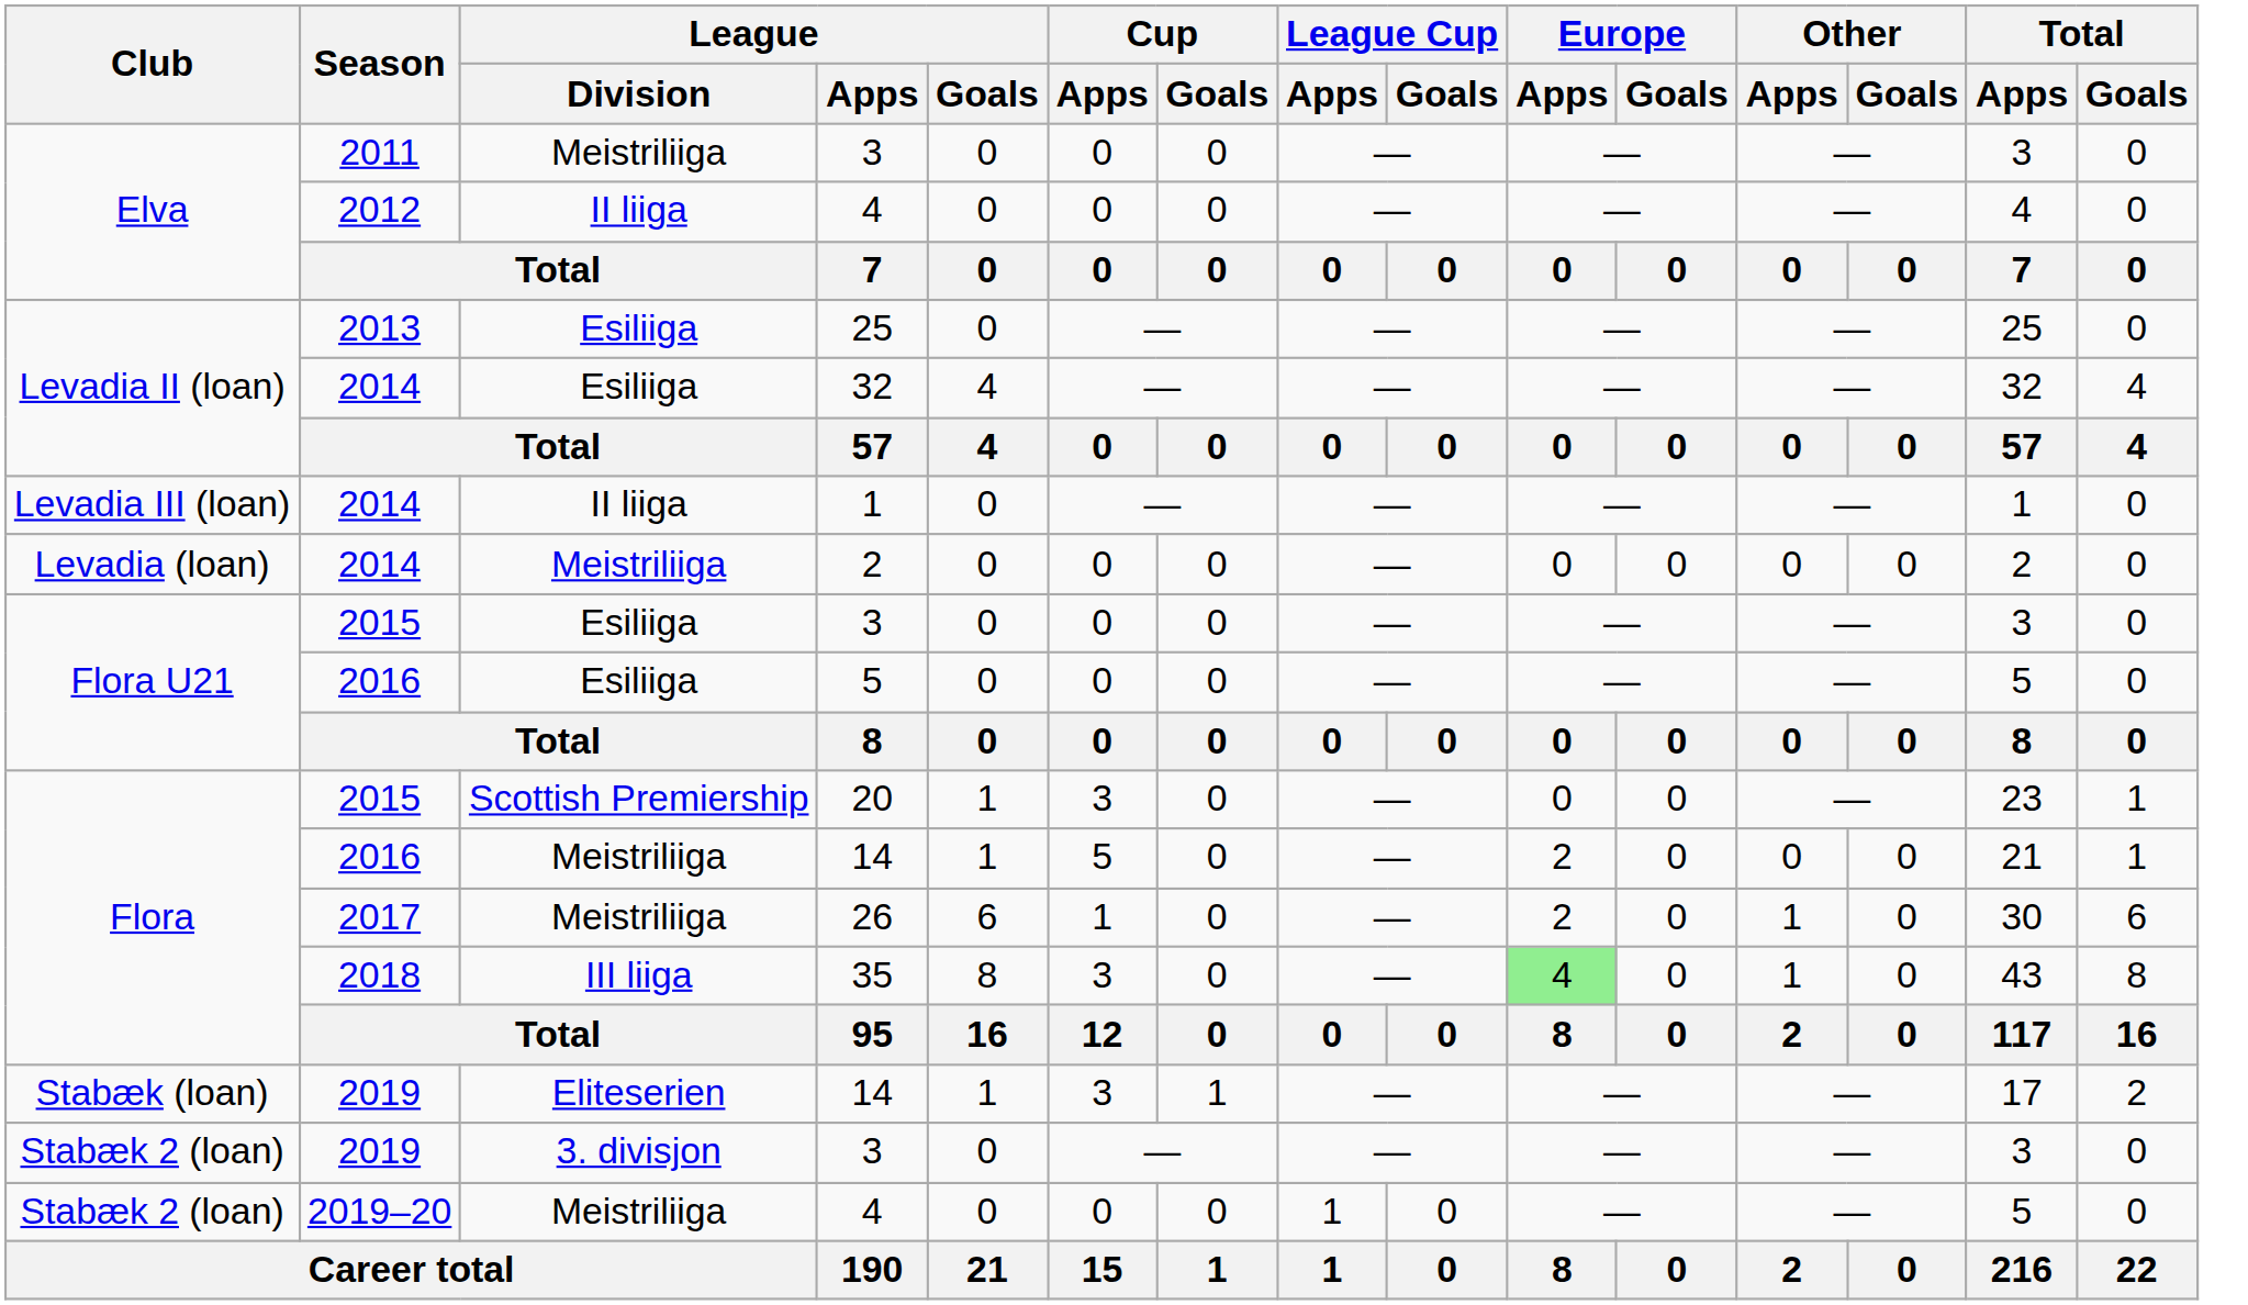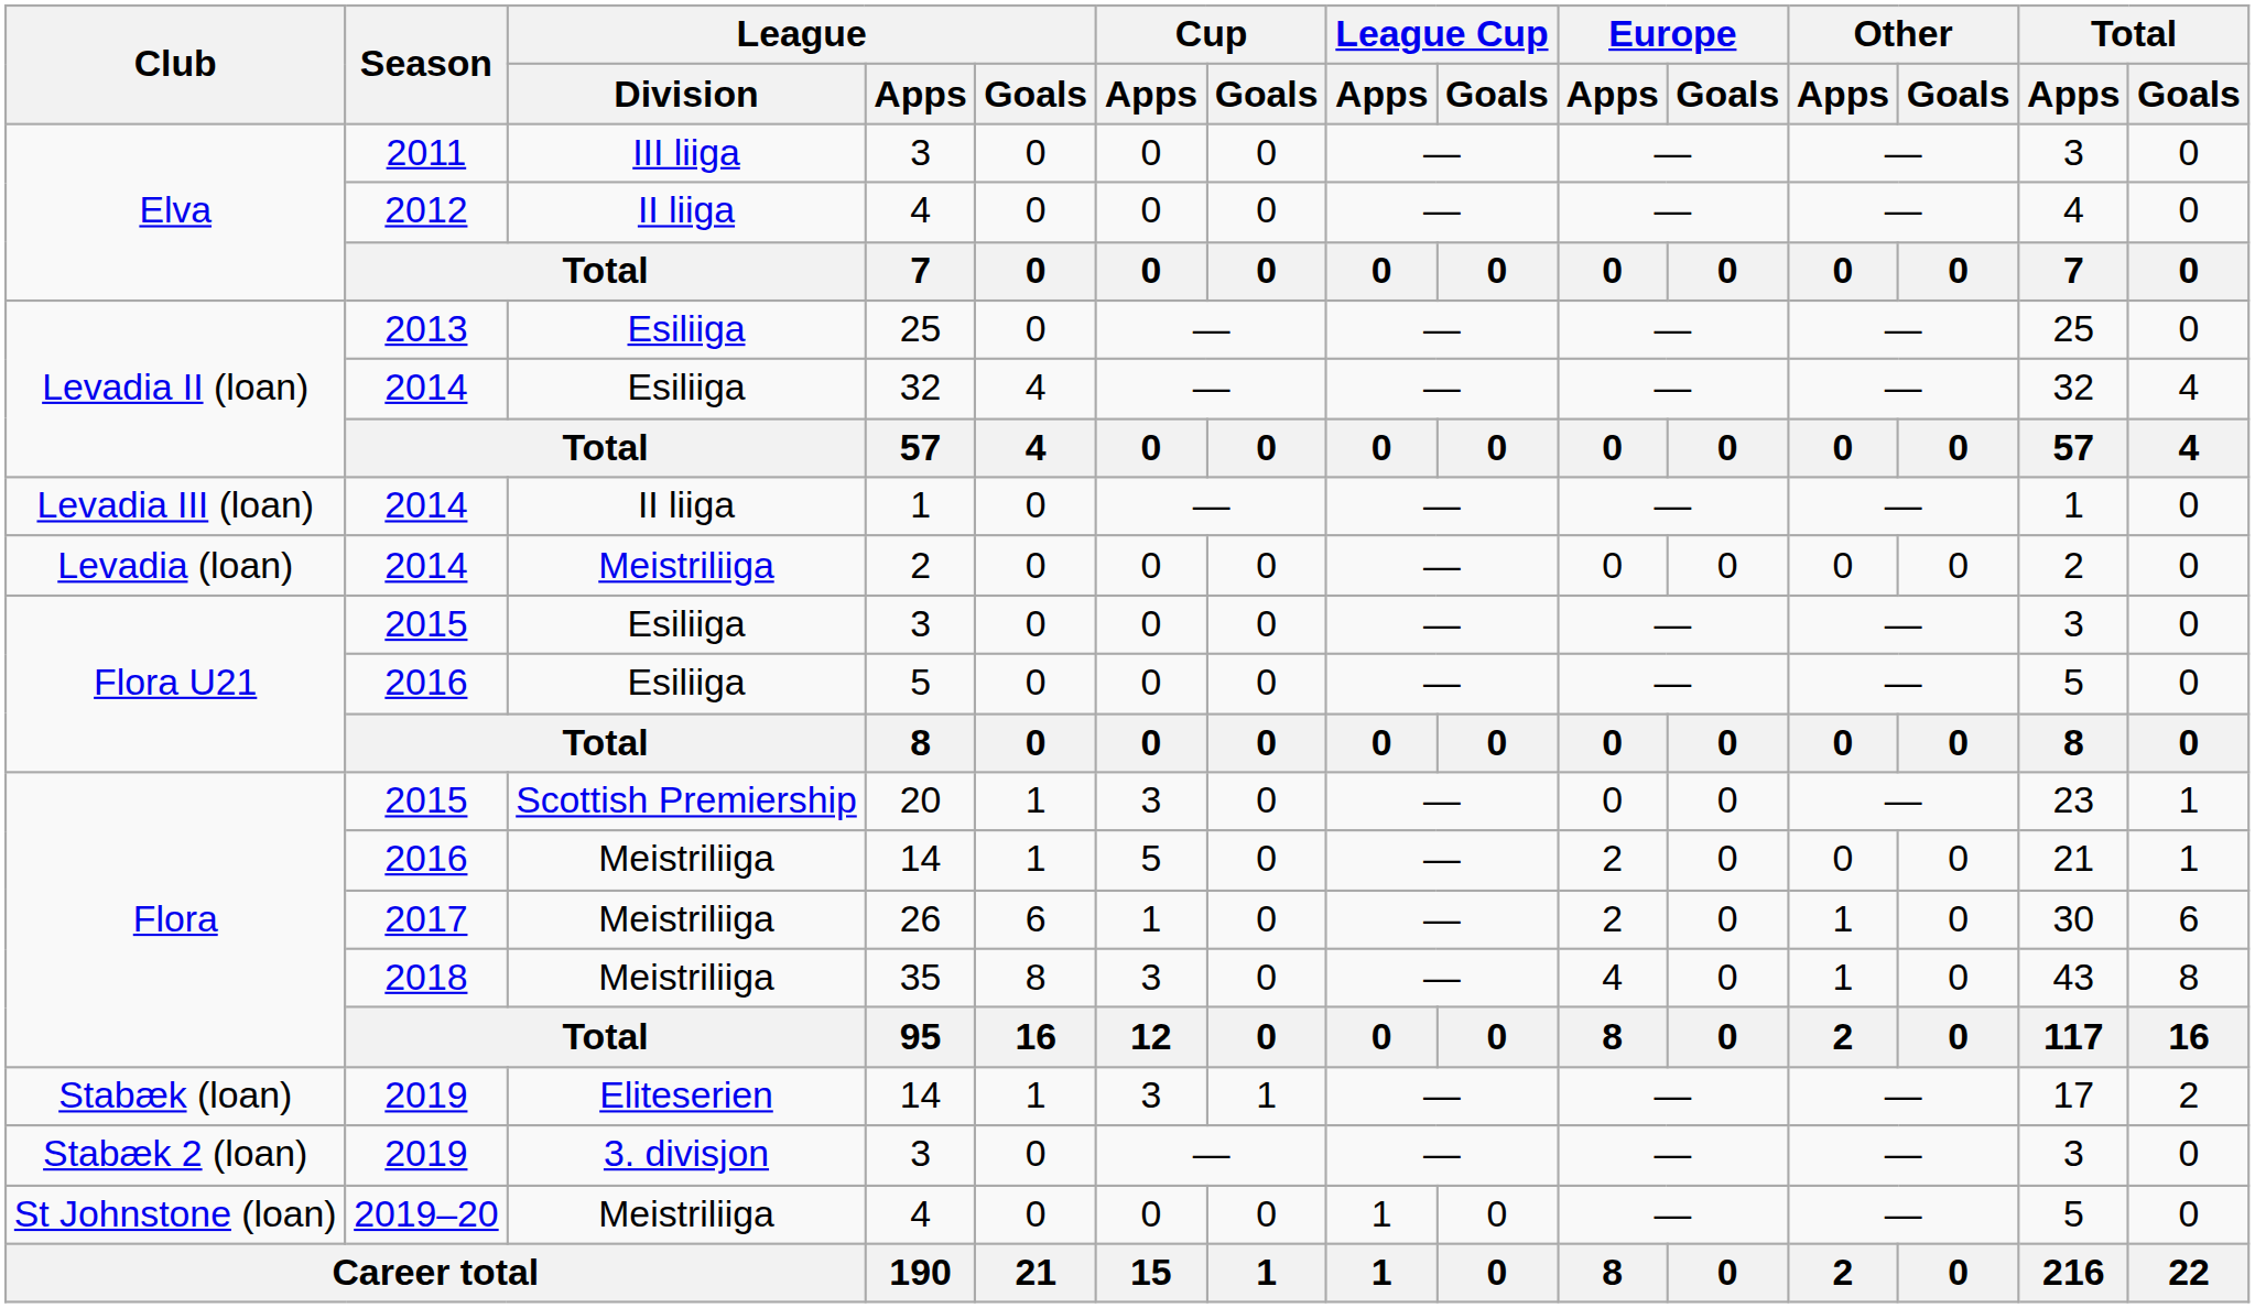 <table class=wikitable style="text-align: center;">
 <tr>
 <th rowspan=2>Club</th>
 <th rowspan=2>Season</th>
 <th colspan=3>League</th>
 <th colspan=2>Cup</th>
 <th colspan=2><a href='#'>League Cup</a></th>
 <th colspan=2><a href='#'>Europe</a></th>
 <th colspan=2>Other</th>
 <th colspan=2>Total</th>
 </tr>
 <tr>
 <th>Division</th>
 <th>Apps</th>
 <th>Goals</th>
 <th>Apps</th>
 <th>Goals</th>
 <th>Apps</th>
 <th>Goals</th>
 <th>Apps</th>
 <th>Goals</th>
 <th>Apps</th>
 <th>Goals</th>
 <th>Apps</th>
 <th>Goals</th>
 </tr>
 <tr>
 <td rowspan=3><a href='#'>Elva</a></td>
 <td><a href='#'>2011</a></td>
-<td>Meistriliiga</td>
+<td><a href='#'>III liiga</a></td>
 <td>3</td>
 <td>0</td>
 <td>0</td>
 <td>0</td>
 <td colspan=2>—</td>
 <td colspan=2>—</td>
 <td colspan=2>—</td>
 <td>3</td>
 <td>0</td>
 </tr>
 <tr>
 <td><a href='#'>2012</a></td>
 <td><a href='#'>II liiga</a></td>
 <td>4</td>
 <td>0</td>
 <td>0</td>
 <td>0</td>
 <td colspan=2>—</td>
 <td colspan=2>—</td>
 <td colspan=2>—</td>
 <td>4</td>
 <td>0</td>
 </tr>
 <tr>
 <th colspan=2>Total</th>
 <th>7</th>
 <th>0</th>
 <th>0</th>
 <th>0</th>
 <th>0</th>
 <th>0</th>
 <th>0</th>
 <th>0</th>
 <th>0</th>
 <th>0</th>
 <th>7</th>
 <th>0</th>
 </tr>
 <tr>
 <td rowspan=3><a href='#'>Levadia II</a> (loan)</td>
 <td><a href='#'>2013</a></td>
 <td><a href='#'>Esiliiga</a></td>
 <td>25</td>
 <td>0</td>
 <td colspan=2>—</td>
 <td colspan=2>—</td>
 <td colspan=2>—</td>
 <td colspan=2>—</td>
 <td>25</td>
 <td>0</td>
 </tr>
 <tr>
 <td><a href='#'>2014</a></td>
 <td>Esiliiga</td>
 <td>32</td>
 <td>4</td>
 <td colspan=2>—</td>
 <td colspan=2>—</td>
 <td colspan=2>—</td>
 <td colspan=2>—</td>
 <td>32</td>
 <td>4</td>
 </tr>
 <tr>
 <th colspan=2>Total</th>
 <th>57</th>
 <th>4</th>
 <th>0</th>
 <th>0</th>
 <th>0</th>
 <th>0</th>
 <th>0</th>
 <th>0</th>
 <th>0</th>
 <th>0</th>
 <th>57</th>
 <th>4</th>
 </tr>
 <tr>
 <td><a href='#'>Levadia III</a> (loan)</td>
 <td><a href='#'>2014</a></td>
 <td>II liiga</td>
 <td>1</td>
 <td>0</td>
 <td colspan=2>—</td>
 <td colspan=2>—</td>
 <td colspan=2>—</td>
 <td colspan=2>—</td>
 <td>1</td>
 <td>0</td>
 </tr>
 <tr>
 <td><a href='#'>Levadia</a> (loan)</td>
 <td><a href='#'>2014</a></td>
 <td><a href='#'>Meistriliiga</a></td>
 <td>2</td>
 <td>0</td>
 <td>0</td>
 <td>0</td>
 <td colspan=2>—</td>
 <td>0</td>
 <td>0</td>
 <td>0</td>
 <td>0</td>
 <td>2</td>
 <td>0</td>
 </tr>
 <tr>
 <td rowspan=3><a href='#'>Flora U21</a></td>
 <td><a href='#'>2015</a></td>
 <td>Esiliiga</td>
 <td>3</td>
 <td>0</td>
 <td>0</td>
 <td>0</td>
 <td colspan=2>—</td>
 <td colspan=2>—</td>
 <td colspan=2>—</td>
 <td>3</td>
 <td>0</td>
 </tr>
 <tr>
 <td><a href='#'>2016</a></td>
 <td>Esiliiga</td>
 <td>5</td>
 <td>0</td>
 <td>0</td>
 <td>0</td>
 <td colspan=2>—</td>
 <td colspan=2>—</td>
 <td colspan=2>—</td>
 <td>5</td>
 <td>0</td>
 </tr>
 <tr>
 <th colspan=2>Total</th>
 <th>8</th>
 <th>0</th>
 <th>0</th>
 <th>0</th>
 <th>0</th>
 <th>0</th>
 <th>0</th>
 <th>0</th>
 <th>0</th>
 <th>0</th>
 <th>8</th>
 <th>0</th>
 </tr>
 <tr>
 <td rowspan=5><a href='#'>Flora</a></td>
 <td><a href='#'>2015</a></td>
 <td><a href='#'>Scottish Premiership</a></td>
 <td>20</td>
 <td>1</td>
 <td>3</td>
 <td>0</td>
 <td colspan=2>—</td>
 <td>0</td>
 <td>0</td>
 <td colspan=2>—</td>
 <td>23</td>
 <td>1</td>
 </tr>
 <tr>
 <td><a href='#'>2016</a></td>
 <td>Meistriliiga</td>
 <td>14</td>
 <td>1</td>
 <td>5</td>
 <td>0</td>
 <td colspan=2>—</td>
 <td>2</td>
 <td>0</td>
 <td>0</td>
 <td>0</td>
 <td>21</td>
 <td>1</td>
 </tr>
 <tr>
 <td><a href='#'>2017</a></td>
 <td>Meistriliiga</td>
 <td>26</td>
 <td>6</td>
 <td>1</td>
 <td>0</td>
 <td colspan=2>—</td>
 <td>2</td>
 <td>0</td>
 <td>1</td>
 <td>0</td>
 <td>30</td>
 <td>6</td>
 </tr>
 <tr>
 <td><a href='#'>2018</a></td>
-<td><a href='#'>III liiga</a></td>
+<td>Meistriliiga</td>
 <td>35</td>
 <td>8</td>
 <td>3</td>
 <td>0</td>
 <td colspan=2>—</td>
-<td style="background: lightgreen;">4</td>
+<td>4</td>
 <td>0</td>
 <td>1</td>
 <td>0</td>
 <td>43</td>
 <td>8</td>
 </tr>
 <tr>
 <th colspan=2>Total</th>
 <th>95</th>
 <th>16</th>
 <th>12</th>
 <th>0</th>
 <th>0</th>
 <th>0</th>
 <th>8</th>
 <th>0</th>
 <th>2</th>
 <th>0</th>
 <th>117</th>
 <th>16</th>
 </tr>
 <tr>
 <td><a href='#'>Stabæk</a> (loan)</td>
 <td><a href='#'>2019</a></td>
 <td><a href='#'>Eliteserien</a></td>
 <td>14</td>
 <td>1</td>
 <td>3</td>
 <td>1</td>
 <td colspan=2>—</td>
 <td colspan=2>—</td>
 <td colspan=2>—</td>
 <td>17</td>
 <td>2</td>
 </tr>
 <tr>
 <td><a href='#'>Stabæk 2</a> (loan)</td>
 <td><a href='#'>2019</a></td>
 <td><a href='#'>3. divisjon</a></td>
 <td>3</td>
 <td>0</td>
 <td colspan=2>—</td>
 <td colspan=2>—</td>
 <td colspan=2>—</td>
 <td colspan=2>—</td>
 <td>3</td>
 <td>0</td>
 </tr>
 <tr>
-<td><a href='#'>Stabæk 2</a> (loan)</td>
+<td><a href='#'>St Johnstone</a> (loan)</td>
 <td><a href='#'>2019–20</a></td>
 <td>Meistriliiga</td>
 <td>4</td>
 <td>0</td>
 <td>0</td>
 <td>0</td>
 <td>1</td>
 <td>0</td>
 <td colspan=2>—</td>
 <td colspan=2>—</td>
 <td>5</td>
 <td>0</td>
 </tr>
 <tr>
 <th colspan=3>Career total</th>
 <th>190</th>
 <th>21</th>
 <th>15</th>
 <th>1</th>
 <th>1</th>
 <th>0</th>
 <th>8</th>
 <th>0</th>
 <th>2</th>
 <th>0</th>
 <th>216</th>
 <th>22</th>
 </tr>
 </table>
